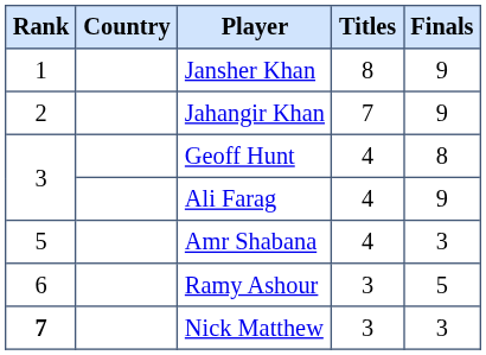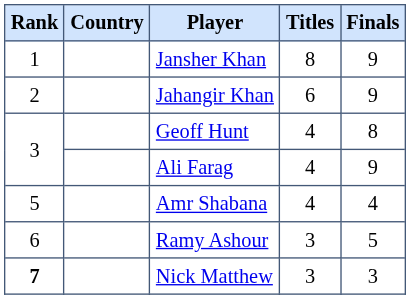 <table cellpadding="4" cellspacing="4" border="1" style="border:#435877 solid 1px; border-collapse: collapse; font-size: 95%;">
 <tr bgcolor="#d1e4fd">
 <th>Rank</th>
 <th>Country</th>
 <th>Player</th>
 <th>Titles</th>
 <th>Finals</th>
 </tr>
 <tr>
 <td align=center>1</td>
 <td></td>
 <td><a href='#'>Jansher Khan</a></td>
 <td align=center>8</td>
 <td align=center>9</td>
 </tr>
 <tr>
 <td align=center>2</td>
 <td></td>
 <td><a href='#'>Jahangir Khan</a></td>
-<td align=center>7</td>
+<td align=center>6</td>
 <td align=center>9</td>
 </tr>
 <tr>
 <td align=center rowspan="2">3</td>
 <td></td>
 <td><a href='#'>Geoff Hunt</a></td>
 <td align=center>4</td>
 <td align=center>8</td>
 </tr>
 <tr>
 <td></td>
 <td><a href='#'>Ali Farag</a></td>
 <td align=center>4</td>
 <td align=center>9</td>
 </tr>
 <tr>
 <td align=center>5</td>
 <td></td>
 <td><a href='#'>Amr Shabana</a></td>
 <td align=center>4</td>
-<td align=center>3</td>
+<td align=center>4</td>
 </tr>
 <tr>
 <td align=center>6</td>
 <td></td>
 <td><a href='#'>Ramy Ashour</a></td>
 <td align=center>3</td>
 <td align=center>5</td>
 </tr>
 <tr>
 <td align=center><strong>7</strong></td>
 <td></td>
 <td><a href='#'>Nick Matthew</a></td>
 <td align=center>3</td>
 <td align=center>3</td>
 </tr>
 </table>
